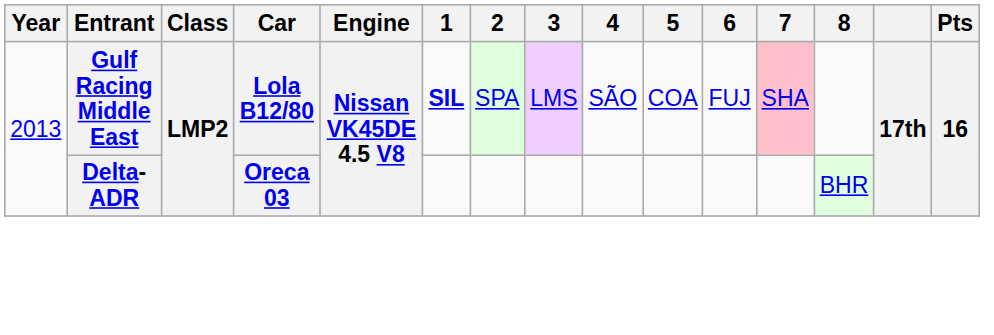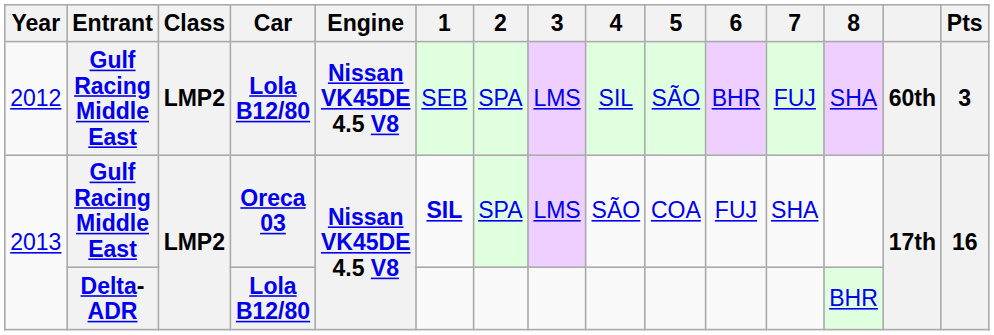 <table class="wikitable" style="text-align:center; font-size:90%">
 <tr>
 <th>Year</th>
 <th>Entrant</th>
 <th>Class</th>
 <th>Car</th>
 <th>Engine</th>
 <th>1</th>
 <th>2</th>
 <th>3</th>
 <th>4</th>
 <th>5</th>
 <th>6</th>
 <th>7</th>
 <th>8</th>
 <th></th>
 <th>Pts</th>
 </tr>
 <tr>
+<td><a href='#'>2012</a></td>
+<th><a href='#'>Gulf Racing Middle East</a></th>
+<th>LMP2</th>
+<th><a href='#'>Lola B12/80</a></th>
+<th><a href='#'>Nissan</a> <a href='#'>VK45DE</a> 4.5 <a href='#'>V8</a></th>
+<td style="background:#DFFFDF;"><a href='#'>SEB</a><br></td>
+<td style="background:#DFFFDF;"><a href='#'>SPA</a><br></td>
+<td style="background:#EFCFFF;"><a href='#'>LMS</a><br></td>
+<td style="background:#DFFFDF;"><a href='#'>SIL</a><br></td>
+<td style="background:#DFFFDF;"><a href='#'>SÃO</a><br></td>
+<td style="background:#EFCFFF;"><a href='#'>BHR</a><br></td>
+<td style="background:#DFFFDF;"><a href='#'>FUJ</a><br></td>
+<td style="background:#EFCFFF;"><a href='#'>SHA</a><br></td>
+<th>60th</th>
+<th>3</th>
+</tr>
+<tr>
 <td rowspan=2><a href='#'>2013</a></td>
 <th><a href='#'>Gulf Racing Middle East</a></th>
 <th rowspan=2>LMP2</th>
-<th><a href='#'>Lola B12/80</a></th>
+<th><a href='#'>Oreca 03</a></th>
 <th rowspan=2><a href='#'>Nissan</a> <a href='#'>VK45DE</a> 4.5 <a href='#'>V8</a></th>
 <td><strong><a href='#'>SIL</a></strong></td>
 <td style="background:#DFFFDF;"><a href='#'>SPA</a><br></td>
 <td style="background:#EFCFFF;"><a href='#'>LMS</a><br></td>
 <td><a href='#'>SÃO</a></td>
 <td><a href='#'>COA</a></td>
 <td><a href='#'>FUJ</a></td>
-<td style="background: pink;"><a href='#'>SHA</a></td>
+<td><a href='#'>SHA</a></td>
 <td></td>
 <th rowspan=2>17th</th>
 <th rowspan=2>16</th>
 </tr>
 <tr>
 <th><a href='#'>Delta</a>-<a href='#'>ADR</a></th>
-<th><a href='#'>Oreca 03</a></th>
+<th><a href='#'>Lola B12/80</a></th>
 <td></td>
 <td></td>
 <td></td>
 <td></td>
 <td></td>
 <td></td>
 <td></td>
 <td style="background:#DFFFDF;"><a href='#'>BHR</a><br></td>
 </tr>
 </table>
